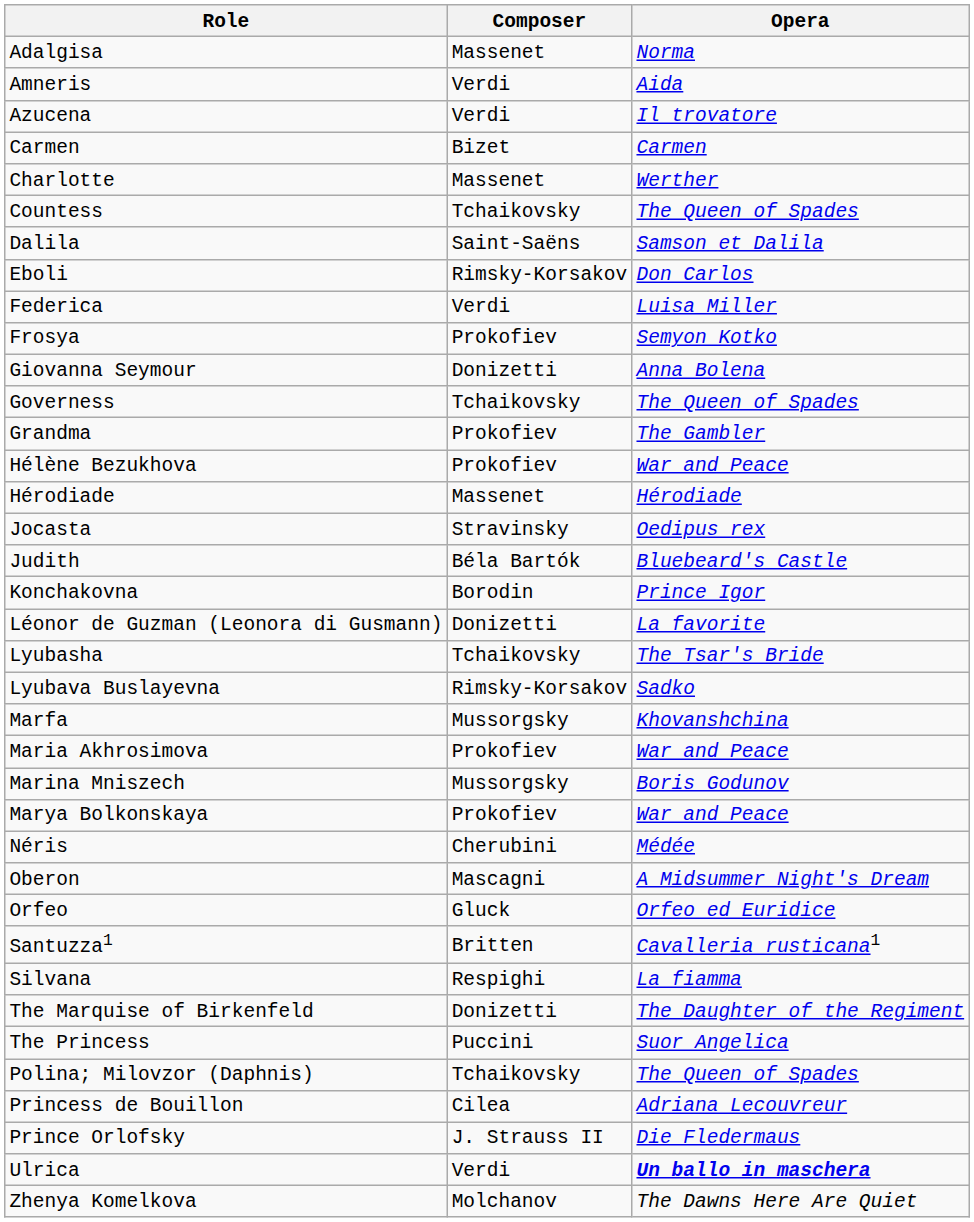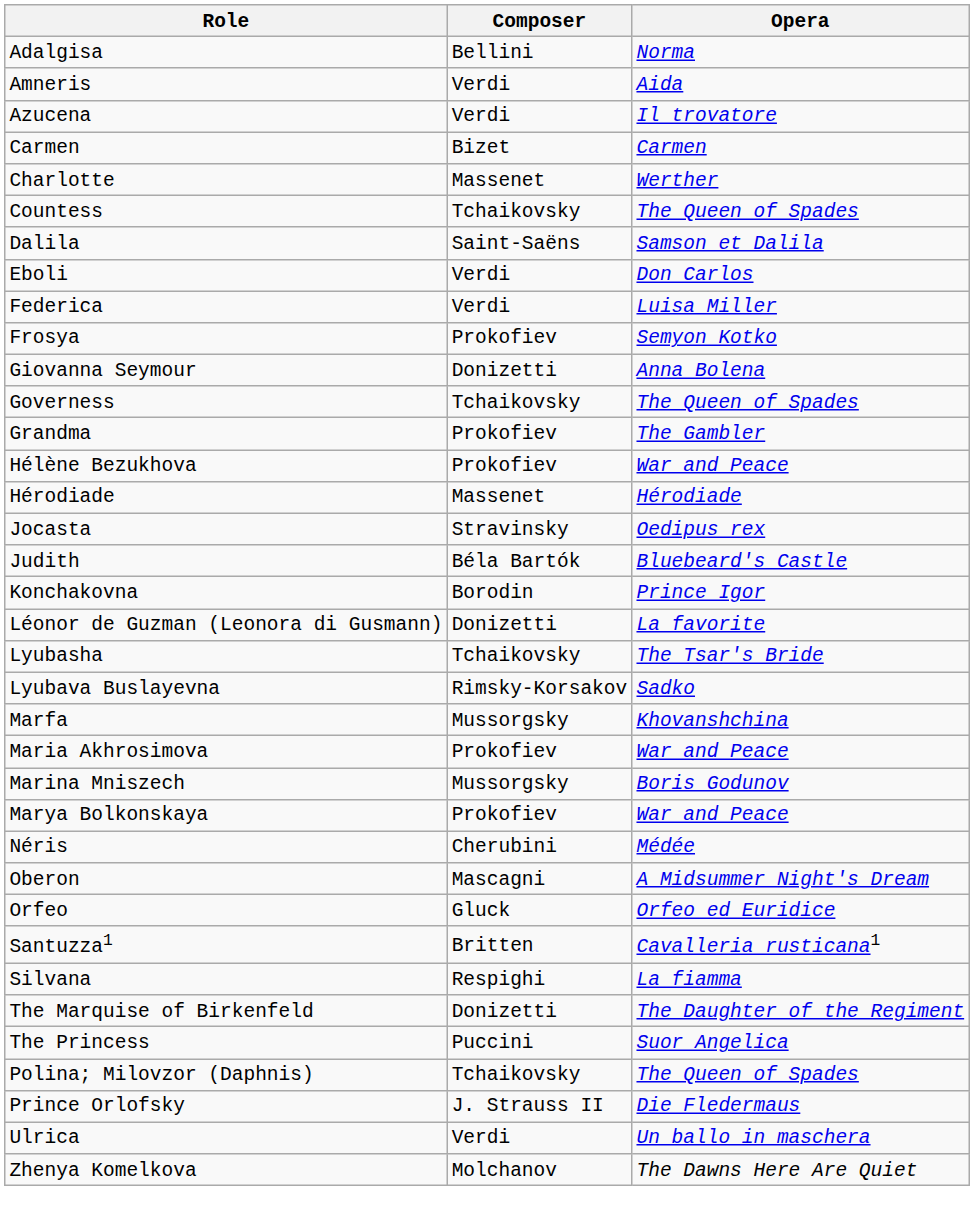 <table class="wikitable">
 <tr>
 <th>Role</th>
 <th>Composer</th>
 <th>Opera</th>
 </tr>
 <tr>
 <td>Adalgisa</td>
-<td>Massenet</td>
+<td>Bellini</td>
 <td><em><a href='#'>Norma</a></em></td>
 </tr>
 <tr>
 <td>Amneris</td>
 <td>Verdi</td>
 <td><em><a href='#'>Aida</a></em></td>
 </tr>
 <tr>
 <td>Azucena</td>
 <td>Verdi</td>
 <td><em><a href='#'>Il trovatore</a></em></td>
 </tr>
 <tr>
 <td>Carmen</td>
 <td>Bizet</td>
 <td><em><a href='#'>Carmen</a></em></td>
 </tr>
 <tr>
 <td>Charlotte</td>
 <td>Massenet</td>
 <td><em><a href='#'>Werther</a></em></td>
 </tr>
 <tr>
 <td>Countess</td>
 <td>Tchaikovsky</td>
 <td><em><a href='#'>The Queen of Spades</a></em></td>
 </tr>
 <tr>
 <td>Dalila</td>
 <td>Saint-Saëns</td>
 <td><em><a href='#'>Samson et Dalila</a></em></td>
 </tr>
 <tr>
 <td>Eboli</td>
-<td>Rimsky-Korsakov</td>
+<td>Verdi</td>
 <td><em><a href='#'>Don Carlos</a></em></td>
 </tr>
 <tr>
 <td>Federica</td>
 <td>Verdi</td>
 <td><em><a href='#'>Luisa Miller</a></em></td>
 </tr>
 <tr>
 <td>Frosya</td>
 <td>Prokofiev</td>
 <td><em><a href='#'>Semyon Kotko</a></em></td>
 </tr>
 <tr>
 <td>Giovanna Seymour</td>
 <td>Donizetti</td>
 <td><em><a href='#'>Anna Bolena</a></em></td>
 </tr>
 <tr>
 <td>Governess</td>
 <td>Tchaikovsky</td>
 <td><em><a href='#'>The Queen of Spades</a></em></td>
 </tr>
 <tr>
 <td>Grandma</td>
 <td>Prokofiev</td>
 <td><em><a href='#'>The Gambler</a></em></td>
 </tr>
 <tr>
 <td>Hélène Bezukhova</td>
 <td>Prokofiev</td>
 <td><em><a href='#'>War and Peace</a></em></td>
 </tr>
 <tr>
 <td>Hérodiade</td>
 <td>Massenet</td>
 <td><em><a href='#'>Hérodiade</a></em></td>
 </tr>
 <tr>
 <td>Jocasta</td>
 <td>Stravinsky</td>
 <td><em><a href='#'>Oedipus rex</a></em></td>
 </tr>
 <tr>
 <td>Judith</td>
 <td>Béla Bartók</td>
 <td><em><a href='#'>Bluebeard's Castle</a></em></td>
 </tr>
 <tr>
 <td>Konchakovna</td>
 <td>Borodin</td>
 <td><em><a href='#'>Prince Igor</a></em></td>
 </tr>
 <tr>
 <td>Léonor de Guzman (Leonora di Gusmann)</td>
 <td>Donizetti</td>
 <td><em><a href='#'>La favorite</a></em></td>
 </tr>
 <tr>
 <td>Lyubasha</td>
 <td>Tchaikovsky</td>
 <td><em><a href='#'>The Tsar's Bride</a></em></td>
 </tr>
 <tr>
 <td>Lyubava Buslayevna</td>
 <td>Rimsky-Korsakov</td>
 <td><em><a href='#'>Sadko</a></em></td>
 </tr>
 <tr>
 <td>Marfa</td>
 <td>Mussorgsky</td>
 <td><em><a href='#'>Khovanshchina</a></em></td>
 </tr>
 <tr>
 <td>Maria Akhrosimova</td>
 <td>Prokofiev</td>
 <td><em><a href='#'>War and Peace</a></em></td>
 </tr>
 <tr>
 <td>Marina Mniszech</td>
 <td>Mussorgsky</td>
 <td><em><a href='#'>Boris Godunov</a></em></td>
 </tr>
 <tr>
 <td>Marya Bolkonskaya</td>
 <td>Prokofiev</td>
 <td><em><a href='#'>War and Peace</a></em></td>
 </tr>
 <tr>
 <td>Néris</td>
 <td>Cherubini</td>
 <td><em><a href='#'>Médée</a></em></td>
 </tr>
 <tr>
 <td>Oberon</td>
 <td>Mascagni</td>
 <td><em><a href='#'>A Midsummer Night's Dream</a></em></td>
 </tr>
 <tr>
 <td>Orfeo</td>
 <td>Gluck</td>
 <td><em><a href='#'>Orfeo ed Euridice</a></em></td>
 </tr>
 <tr>
 <td>Santuzza<sup>1</sup></td>
 <td>Britten</td>
 <td><em><a href='#'>Cavalleria rusticana</a></em><sup>1</sup></td>
 </tr>
 <tr>
 <td>Silvana</td>
 <td>Respighi</td>
 <td><em><a href='#'>La fiamma</a></em></td>
 </tr>
 <tr>
 <td>The Marquise of Birkenfeld</td>
 <td>Donizetti</td>
 <td><em><a href='#'>The Daughter of the Regiment</a></em></td>
 </tr>
 <tr>
 <td>The Princess</td>
 <td>Puccini</td>
 <td><em><a href='#'>Suor Angelica</a></em></td>
 </tr>
 <tr>
 <td>Polina; Milovzor (Daphnis)</td>
 <td>Tchaikovsky</td>
 <td><em><a href='#'>The Queen of Spades</a></em></td>
 </tr>
 <tr>
-<td>Princess de Bouillon</td>
-<td>Cilea</td>
-<td><em><a href='#'>Adriana Lecouvreur</a></em></td>
-</tr>
-<tr>
 <td>Prince Orlofsky</td>
 <td>J. Strauss II</td>
 <td><em><a href='#'>Die Fledermaus</a></em></td>
 </tr>
 <tr>
 <td>Ulrica</td>
 <td>Verdi</td>
-<td><strong><em><a href='#'>Un ballo in maschera</a></em></strong></td>
+<td><em><a href='#'>Un ballo in maschera</a></em></td>
 </tr>
 <tr>
 <td>Zhenya Komelkova</td>
 <td>Molchanov</td>
 <td><em>The Dawns Here Are Quiet</em></td>
 </tr>
 </table>
